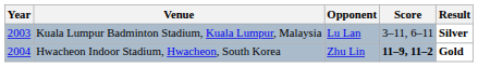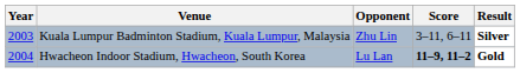 <table class="sortable wikitable" style="font-size: 90%;">
 <tr>
 <th>Year</th>
 <th>Venue</th>
 <th>Opponent</th>
 <th>Score</th>
 <th>Result</th>
 </tr>
 <tr style="background:#AABBCC">
 <td align="center"><a href='#'>2003</a></td>
 <td align="left">Kuala Lumpur Badminton Stadium, <a href='#'>Kuala Lumpur</a>, Malaysia</td>
-<td align="left"> <a href='#'>Lu Lan</a></td>
+<td align="left"> <a href='#'>Zhu Lin</a></td>
 <td align="left">3–11, 6–11</td>
 <td style="text-align:left; background:white"> <strong>Silver</strong></td>
 </tr>
 <tr style="background:#AABBCC">
 <td align="center"><a href='#'>2004</a></td>
 <td align="left">Hwacheon Indoor Stadium, <a href='#'>Hwacheon</a>, South Korea</td>
-<td align="left"> <a href='#'>Zhu Lin</a></td>
+<td align="left"> <a href='#'>Lu Lan</a></td>
 <td align="left"><strong>11–9, 11–2</strong></td>
 <td style="text-align:left; background:white"> <strong>Gold</strong></td>
 </tr>
 </table>
